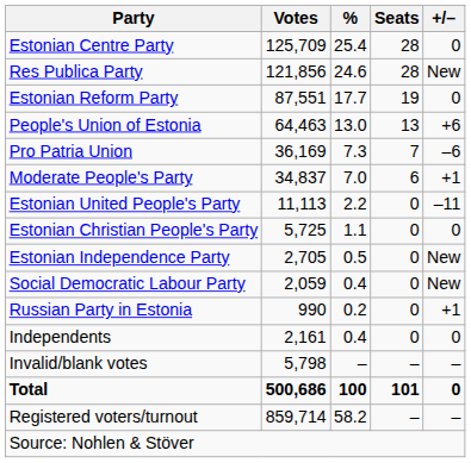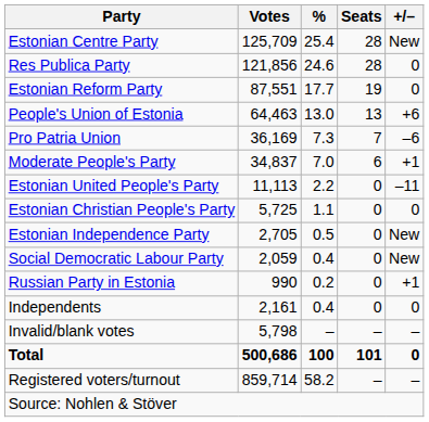 <table class=wikitable style=text-align:right>
 <tr>
 <th>Party</th>
 <th>Votes</th>
 <th>%</th>
 <th>Seats</th>
 <th>+/–</th>
 </tr>
 <tr>
 <td align=left><a href='#'>Estonian Centre Party</a> </td>
 <td>125,709</td>
 <td>25.4</td>
 <td>28</td>
-<td>0</td>
+<td>New</td>
 </tr>
 <tr>
 <td align=left><a href='#'>Res Publica Party</a></td>
 <td>121,856</td>
 <td>24.6</td>
 <td>28</td>
-<td>New</td>
+<td>0</td>
 </tr>
 <tr>
 <td align=left><a href='#'>Estonian Reform Party</a></td>
 <td>87,551</td>
 <td>17.7</td>
 <td>19</td>
 <td>0</td>
 </tr>
 <tr>
 <td align=left><a href='#'>People's Union of Estonia</a></td>
 <td>64,463</td>
 <td>13.0</td>
 <td>13</td>
 <td>+6</td>
 </tr>
 <tr>
 <td align=left><a href='#'>Pro Patria Union</a></td>
 <td>36,169</td>
 <td>7.3</td>
 <td>7</td>
 <td>–6</td>
 </tr>
 <tr>
 <td align=left><a href='#'>Moderate People's Party</a></td>
 <td>34,837</td>
 <td>7.0</td>
 <td>6</td>
 <td>+1</td>
 </tr>
 <tr>
 <td align=left><a href='#'>Estonian United People's Party</a></td>
 <td>11,113</td>
 <td>2.2</td>
 <td>0</td>
 <td>–11</td>
 </tr>
 <tr>
 <td align=left><a href='#'>Estonian Christian People's Party</a></td>
 <td>5,725</td>
 <td>1.1</td>
 <td>0</td>
 <td>0</td>
 </tr>
 <tr>
 <td align=left><a href='#'>Estonian Independence Party</a></td>
 <td>2,705</td>
 <td>0.5</td>
 <td>0</td>
 <td>New</td>
 </tr>
 <tr>
 <td align=left><a href='#'>Social Democratic Labour Party</a></td>
 <td>2,059</td>
 <td>0.4</td>
 <td>0</td>
 <td>New</td>
 </tr>
 <tr>
 <td align=left><a href='#'>Russian Party in Estonia</a></td>
 <td>990</td>
 <td>0.2</td>
 <td>0</td>
 <td>+1</td>
 </tr>
 <tr>
 <td align=left>Independents</td>
 <td>2,161</td>
 <td>0.4</td>
 <td>0</td>
 <td>0</td>
 </tr>
 <tr>
 <td align=left>Invalid/blank votes</td>
 <td>5,798</td>
 <td>–</td>
 <td>–</td>
 <td>–</td>
 </tr>
 <tr>
 <td align=left><strong>Total</strong></td>
 <td><strong>500,686</strong></td>
 <td><strong>100</strong></td>
 <td><strong>101</strong></td>
 <td><strong>0</strong></td>
 </tr>
 <tr>
 <td align=left>Registered voters/turnout</td>
 <td>859,714</td>
 <td>58.2</td>
 <td>–</td>
 <td>–</td>
 </tr>
 <tr>
 <td align=left colspan=5>Source: Nohlen & Stöver</td>
 </tr>
 </table>
